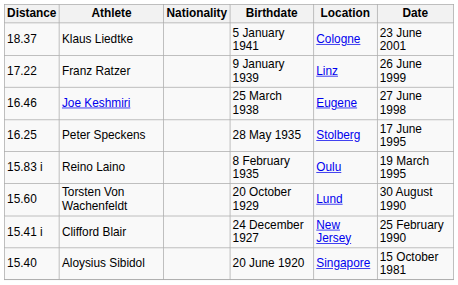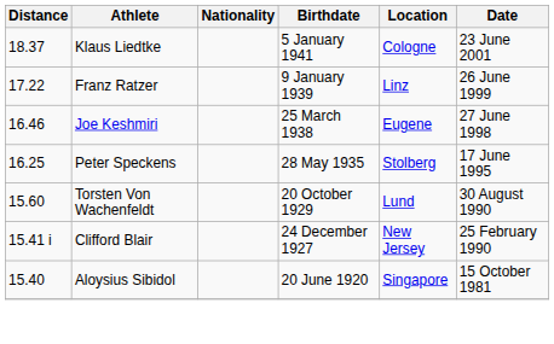 <table class="wikitable">
 <tr>
 <th>Distance</th>
 <th>Athlete</th>
 <th>Nationality</th>
 <th>Birthdate</th>
 <th>Location</th>
 <th>Date</th>
 </tr>
 <tr>
 <td>18.37</td>
 <td>Klaus Liedtke</td>
 <td></td>
 <td>5 January 1941</td>
 <td><a href='#'>Cologne</a></td>
 <td>23 June 2001</td>
 </tr>
 <tr>
 <td>17.22</td>
 <td>Franz Ratzer</td>
 <td></td>
 <td>9 January 1939</td>
 <td><a href='#'>Linz</a></td>
 <td>26 June 1999</td>
 </tr>
 <tr>
 <td>16.46</td>
 <td><a href='#'>Joe Keshmiri</a></td>
 <td></td>
 <td>25 March 1938</td>
 <td><a href='#'>Eugene</a></td>
 <td>27 June 1998</td>
 </tr>
 <tr>
 <td>16.25</td>
 <td>Peter Speckens</td>
 <td></td>
 <td>28 May 1935</td>
 <td><a href='#'>Stolberg</a></td>
 <td>17 June 1995</td>
 </tr>
 <tr>
-<td>15.83 i</td>
-<td>Reino Laino</td>
-<td></td>
-<td>8 February 1935</td>
-<td><a href='#'>Oulu</a></td>
-<td>19 March 1995</td>
-</tr>
-<tr>
 <td>15.60</td>
 <td>Torsten Von Wachenfeldt</td>
 <td></td>
 <td>20 October 1929</td>
 <td><a href='#'>Lund</a></td>
 <td>30 August 1990</td>
 </tr>
 <tr>
 <td>15.41 i</td>
 <td>Clifford Blair</td>
 <td></td>
 <td>24 December 1927</td>
 <td><a href='#'>New Jersey</a></td>
 <td>25 February 1990</td>
 </tr>
 <tr>
 <td>15.40</td>
 <td>Aloysius Sibidol</td>
 <td></td>
 <td>20 June 1920</td>
 <td><a href='#'>Singapore</a></td>
 <td>15 October 1981</td>
 </tr>
 <tr>
 </tr>
 </table>
